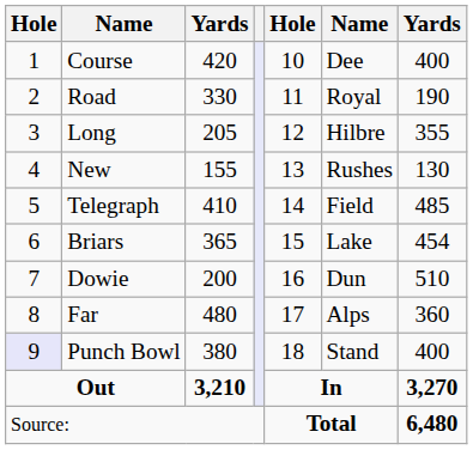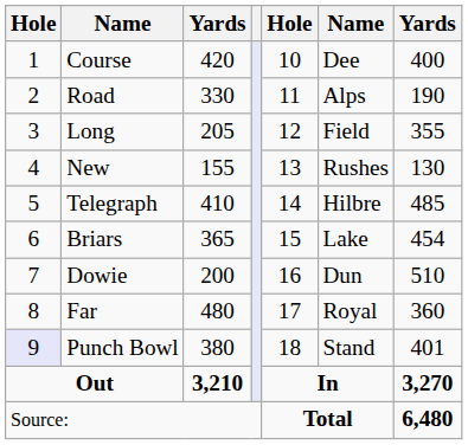 <table class=wikitable>
 <tr>
 <th>Hole</th>
 <th>Name</th>
 <th>Yards</th>
 <th></th>
 <th>Hole</th>
 <th>Name</th>
 <th>Yards</th>
 </tr>
 <tr>
 <td align=center>1</td>
 <td>Course</td>
 <td align=center>420</td>
 <td style="background:#E6E8FA;" rowspan=10></td>
 <td align=center>10</td>
 <td>Dee</td>
 <td align=center>400</td>
 </tr>
 <tr>
 <td align=center>2</td>
 <td>Road</td>
 <td align=center>330</td>
 <td align=center>11</td>
-<td>Royal</td>
+<td>Alps</td>
 <td align=center>190</td>
 </tr>
 <tr>
 <td align=center>3</td>
 <td>Long</td>
 <td align=center>205</td>
 <td align=center>12</td>
-<td>Hilbre</td>
+<td>Field</td>
 <td align=center>355</td>
 </tr>
 <tr>
 <td align=center>4</td>
 <td>New</td>
 <td align=center>155</td>
 <td align=center>13</td>
 <td>Rushes</td>
 <td align=center>130</td>
 </tr>
 <tr>
 <td align=center>5</td>
 <td>Telegraph</td>
 <td align=center>410</td>
 <td align=center>14</td>
-<td>Field</td>
+<td>Hilbre</td>
 <td align=center>485</td>
 </tr>
 <tr>
 <td align=center>6</td>
 <td>Briars</td>
 <td align=center>365</td>
 <td align=center>15</td>
 <td>Lake</td>
 <td align=center>454</td>
 </tr>
 <tr>
 <td align=center>7</td>
 <td>Dowie</td>
 <td align=center>200</td>
 <td align=center>16</td>
 <td>Dun</td>
 <td align=center>510</td>
 </tr>
 <tr>
 <td align=center>8</td>
 <td>Far</td>
 <td align=center>480</td>
 <td align=center>17</td>
-<td>Alps</td>
+<td>Royal</td>
 <td align=center>360</td>
 </tr>
 <tr>
 <td align=center style="background: lavender;">9</td>
 <td>Punch Bowl</td>
 <td align=center>380</td>
 <td align=center>18</td>
 <td>Stand</td>
-<td align=center>400</td>
+<td align=center>401</td>
 </tr>
 <tr>
 <td colspan=2 align=center><strong>Out</strong></td>
 <td align=center><strong>3,210</strong></td>
 <td colspan=2 align=center><strong>In</strong></td>
 <td align=center><strong>3,270</strong></td>
 </tr>
 <tr>
 <td colspan=4><small>Source:</small></td>
 <td colspan=2 align=center><strong>Total</strong></td>
 <td align=center><strong>6,480</strong></td>
 </tr>
 </table>
